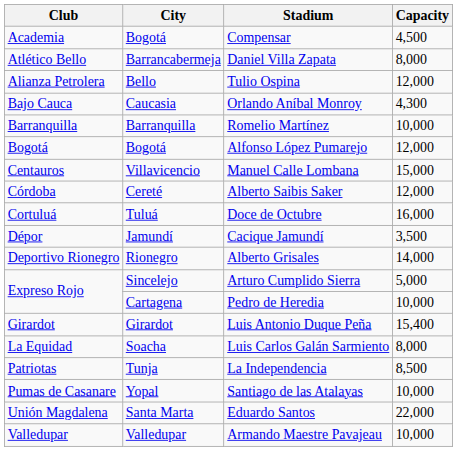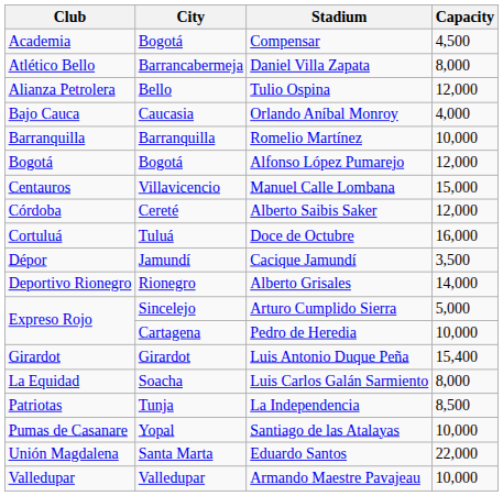 <table class="wikitable sortable">
 <tr>
 <th>Club</th>
 <th>City</th>
 <th>Stadium</th>
 <th>Capacity</th>
 </tr>
 <tr>
 <td><a href='#'>Academia</a></td>
 <td><a href='#'>Bogotá</a></td>
 <td><a href='#'>Compensar</a></td>
 <td>4,500</td>
 </tr>
 <tr>
 <td><a href='#'>Atlético Bello</a></td>
 <td><a href='#'>Barrancabermeja</a></td>
 <td><a href='#'>Daniel Villa Zapata</a></td>
 <td>8,000</td>
 </tr>
 <tr>
 <td><a href='#'>Alianza Petrolera</a></td>
 <td><a href='#'>Bello</a></td>
 <td><a href='#'>Tulio Ospina</a></td>
 <td>12,000</td>
 </tr>
 <tr>
 <td><a href='#'>Bajo Cauca</a></td>
 <td><a href='#'>Caucasia</a></td>
 <td><a href='#'>Orlando Aníbal Monroy</a></td>
-<td>4,300</td>
+<td>4,000</td>
 </tr>
 <tr>
 <td><a href='#'>Barranquilla</a></td>
 <td><a href='#'>Barranquilla</a></td>
 <td><a href='#'>Romelio Martínez</a></td>
 <td>10,000</td>
 </tr>
 <tr>
 <td><a href='#'>Bogotá</a></td>
 <td><a href='#'>Bogotá</a></td>
 <td><a href='#'>Alfonso López Pumarejo</a></td>
 <td>12,000</td>
 </tr>
 <tr>
 <td><a href='#'>Centauros</a></td>
 <td><a href='#'>Villavicencio</a></td>
 <td><a href='#'>Manuel Calle Lombana</a></td>
 <td>15,000</td>
 </tr>
 <tr>
 <td><a href='#'>Córdoba</a></td>
 <td><a href='#'>Cereté</a></td>
 <td><a href='#'>Alberto Saibis Saker</a></td>
 <td>12,000</td>
 </tr>
 <tr>
 <td><a href='#'>Cortuluá</a></td>
 <td><a href='#'>Tuluá</a></td>
 <td><a href='#'>Doce de Octubre</a></td>
 <td>16,000</td>
 </tr>
 <tr>
 <td><a href='#'>Dépor</a></td>
 <td><a href='#'>Jamundí</a></td>
 <td><a href='#'>Cacique Jamundí</a></td>
 <td>3,500</td>
 </tr>
 <tr>
 <td><a href='#'>Deportivo Rionegro</a></td>
 <td><a href='#'>Rionegro</a></td>
 <td><a href='#'>Alberto Grisales</a></td>
 <td>14,000</td>
 </tr>
 <tr>
 <td rowspan=2><a href='#'>Expreso Rojo</a></td>
 <td><a href='#'>Sincelejo</a></td>
 <td><a href='#'>Arturo Cumplido Sierra</a></td>
 <td>5,000</td>
 </tr>
 <tr>
 <td><a href='#'>Cartagena</a></td>
 <td><a href='#'>Pedro de Heredia</a></td>
 <td>10,000</td>
 </tr>
 <tr>
 <td><a href='#'>Girardot</a></td>
 <td><a href='#'>Girardot</a></td>
 <td><a href='#'>Luis Antonio Duque Peña</a></td>
 <td>15,400</td>
 </tr>
 <tr>
 <td><a href='#'>La Equidad</a></td>
 <td><a href='#'>Soacha</a></td>
 <td><a href='#'>Luis Carlos Galán Sarmiento</a></td>
 <td>8,000</td>
 </tr>
 <tr>
 <td><a href='#'>Patriotas</a></td>
 <td><a href='#'>Tunja</a></td>
 <td><a href='#'>La Independencia</a></td>
 <td>8,500</td>
 </tr>
 <tr>
 <td><a href='#'>Pumas de Casanare</a></td>
 <td><a href='#'>Yopal</a></td>
 <td><a href='#'>Santiago de las Atalayas</a></td>
 <td>10,000</td>
 </tr>
 <tr>
 <td><a href='#'>Unión Magdalena</a></td>
 <td><a href='#'>Santa Marta</a></td>
 <td><a href='#'>Eduardo Santos</a></td>
 <td>22,000</td>
 </tr>
 <tr>
 <td><a href='#'>Valledupar</a></td>
 <td><a href='#'>Valledupar</a></td>
 <td><a href='#'>Armando Maestre Pavajeau</a></td>
 <td>10,000</td>
 </tr>
 </table>
